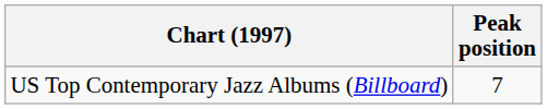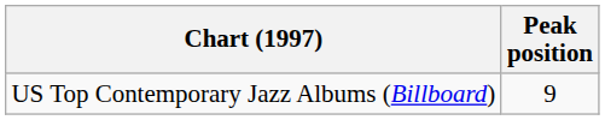 <table class="wikitable">
 <tr>
 <th>Chart (1997)</th>
 <th>Peak<br>position</th>
 </tr>
 <tr>
 <td>US Top Contemporary Jazz Albums (<em><a href='#'>Billboard</a></em>)</td>
-<td style="text-align:center">7</td>
+<td style="text-align:center">9</td>
 </tr>
 </table>
